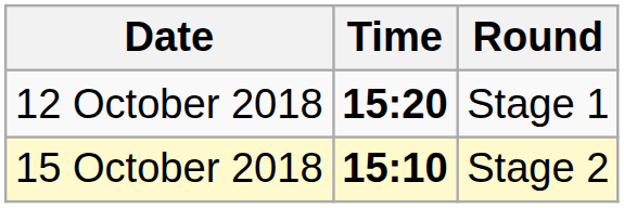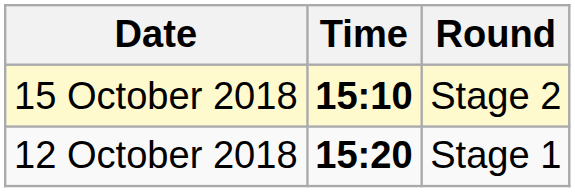 <table class="wikitable">
 <tr>
 <th>Date</th>
 <th>Time</th>
 <th>Round</th>
 </tr>
 <tr>
+<td style=background:lemonchiffon>15 October 2018</td>
+<td style=background:lemonchiffon><strong>15:10</strong></td>
+<td style=background:lemonchiffon>Stage   2</td>
+</tr>
+<tr>
 <td>12 October 2018</td>
 <td><strong>15:20</strong></td>
 <td>Stage 1</td>
 </tr>
-<tr>
-<td style=background:lemonchiffon>15 October 2018</td>
-<td style=background:lemonchiffon><strong>15:10</strong></td>
-<td style=background:lemonchiffon>Stage   2</td>
-</tr>
 </table>
